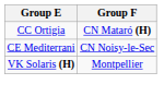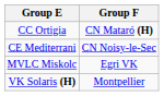 <table class="wikitable" style="text-align:center;">
 <tr>
 <th>Group E</th>
 <th>Group F</th>
 </tr>
 <tr>
 <td> <a href='#'>CC Ortigia</a></td>
 <td> <a href='#'>CN Mataró</a> <strong>(H)</strong></td>
 </tr>
 <tr>
 <td> <a href='#'>CE Mediterrani</a></td>
 <td> <a href='#'>CN Noisy-le-Sec</a></td>
 </tr>
 <tr>
+<td> <a href='#'>MVLC Miskolc</a></td>
+<td> <a href='#'>Egri VK</a></td>
+</tr>
+<tr>
 <td> <a href='#'>VK Solaris</a> <strong>(H)</strong></td>
 <td> <a href='#'>Montpellier</a></td>
 </tr>
 </table>
